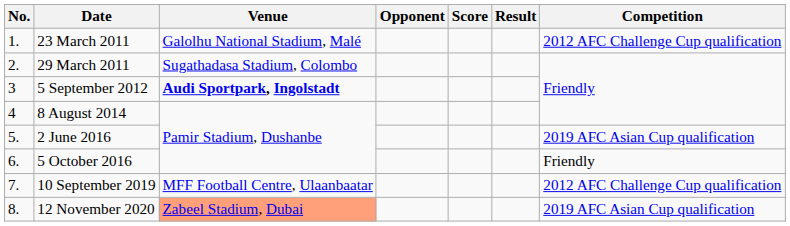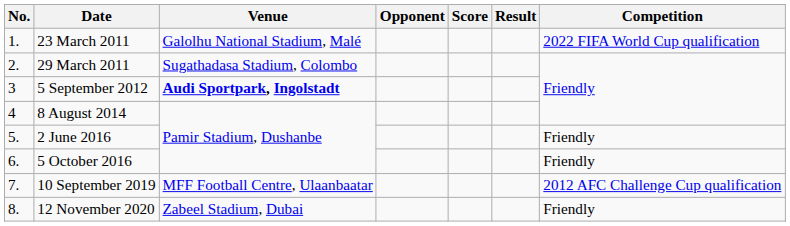 <table class="wikitable">
 <tr>
 <th>No.</th>
 <th>Date</th>
 <th>Venue</th>
 <th>Opponent</th>
 <th>Score</th>
 <th>Result</th>
 <th>Competition</th>
 </tr>
 <tr>
 <td>1.</td>
 <td>23 March 2011</td>
 <td><a href='#'>Galolhu National Stadium</a>, <a href='#'>Malé</a></td>
 <td></td>
 <td></td>
 <td></td>
-<td><a href='#'>2012 AFC Challenge Cup qualification</a></td>
+<td><a href='#'>2022 FIFA World Cup qualification</a></td>
 </tr>
 <tr>
 <td>2.</td>
 <td>29 March 2011</td>
 <td><a href='#'>Sugathadasa Stadium</a>, <a href='#'>Colombo</a></td>
 <td></td>
 <td></td>
 <td></td>
 <td rowspan=3><a href='#'>Friendly</a></td>
 </tr>
 <tr>
 <td>3</td>
 <td>5 September 2012</td>
 <td><strong><a href='#'>Audi Sportpark</a>, <a href='#'>Ingolstadt</a></strong></td>
 <td></td>
 <td></td>
 <td></td>
 </tr>
 <tr>
 <td>4</td>
 <td>8 August 2014</td>
 <td rowspan=3><a href='#'>Pamir Stadium</a>, <a href='#'>Dushanbe</a></td>
 <td></td>
 <td></td>
 <td></td>
 </tr>
 <tr>
 <td>5.</td>
 <td>2 June 2016</td>
 <td></td>
 <td></td>
 <td></td>
-<td><a href='#'>2019 AFC Asian Cup qualification</a></td>
+<td>Friendly</td>
 </tr>
 <tr>
 <td>6.</td>
 <td>5 October 2016</td>
 <td></td>
 <td></td>
 <td></td>
 <td>Friendly</td>
 </tr>
 <tr>
 <td>7.</td>
 <td>10 September 2019</td>
 <td><a href='#'>MFF Football Centre</a>, <a href='#'>Ulaanbaatar</a></td>
 <td></td>
 <td></td>
 <td></td>
 <td><a href='#'>2012 AFC Challenge Cup qualification</a></td>
 </tr>
 <tr>
 <td>8.</td>
 <td>12 November 2020</td>
-<td style="background: lightsalmon;"><a href='#'>Zabeel Stadium</a>, <a href='#'>Dubai</a></td>
+<td><a href='#'>Zabeel Stadium</a>, <a href='#'>Dubai</a></td>
 <td></td>
 <td></td>
 <td></td>
-<td><a href='#'>2019 AFC Asian Cup qualification</a></td>
+<td>Friendly</td>
 </tr>
 </table>
